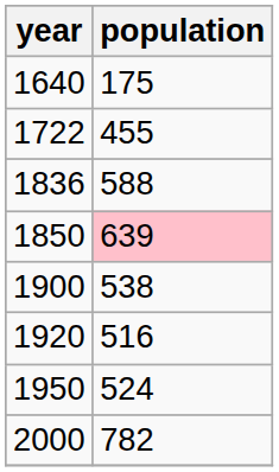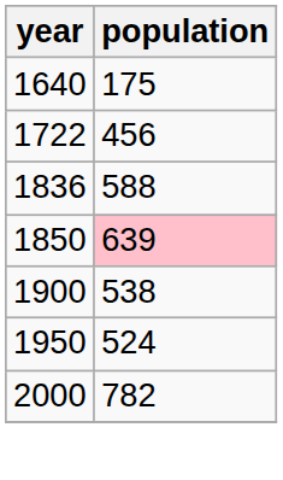 <table class="wikitable">
 <tr>
 <th>year</th>
 <th>population</th>
 </tr>
 <tr>
 <td>1640</td>
 <td>175</td>
 </tr>
 <tr>
 <td>1722</td>
-<td>455</td>
+<td>456</td>
 </tr>
 <tr>
 <td>1836</td>
 <td>588</td>
 </tr>
 <tr>
 <td>1850</td>
 <td style="background: pink;">639</td>
 </tr>
 <tr>
 <td>1900</td>
 <td>538</td>
 </tr>
 <tr>
-<td>1920</td>
-<td>516</td>
-</tr>
-<tr>
 <td>1950</td>
 <td>524</td>
 </tr>
 <tr>
 <td>2000</td>
 <td>782</td>
 </tr>
 <tr>
 </tr>
 </table>
